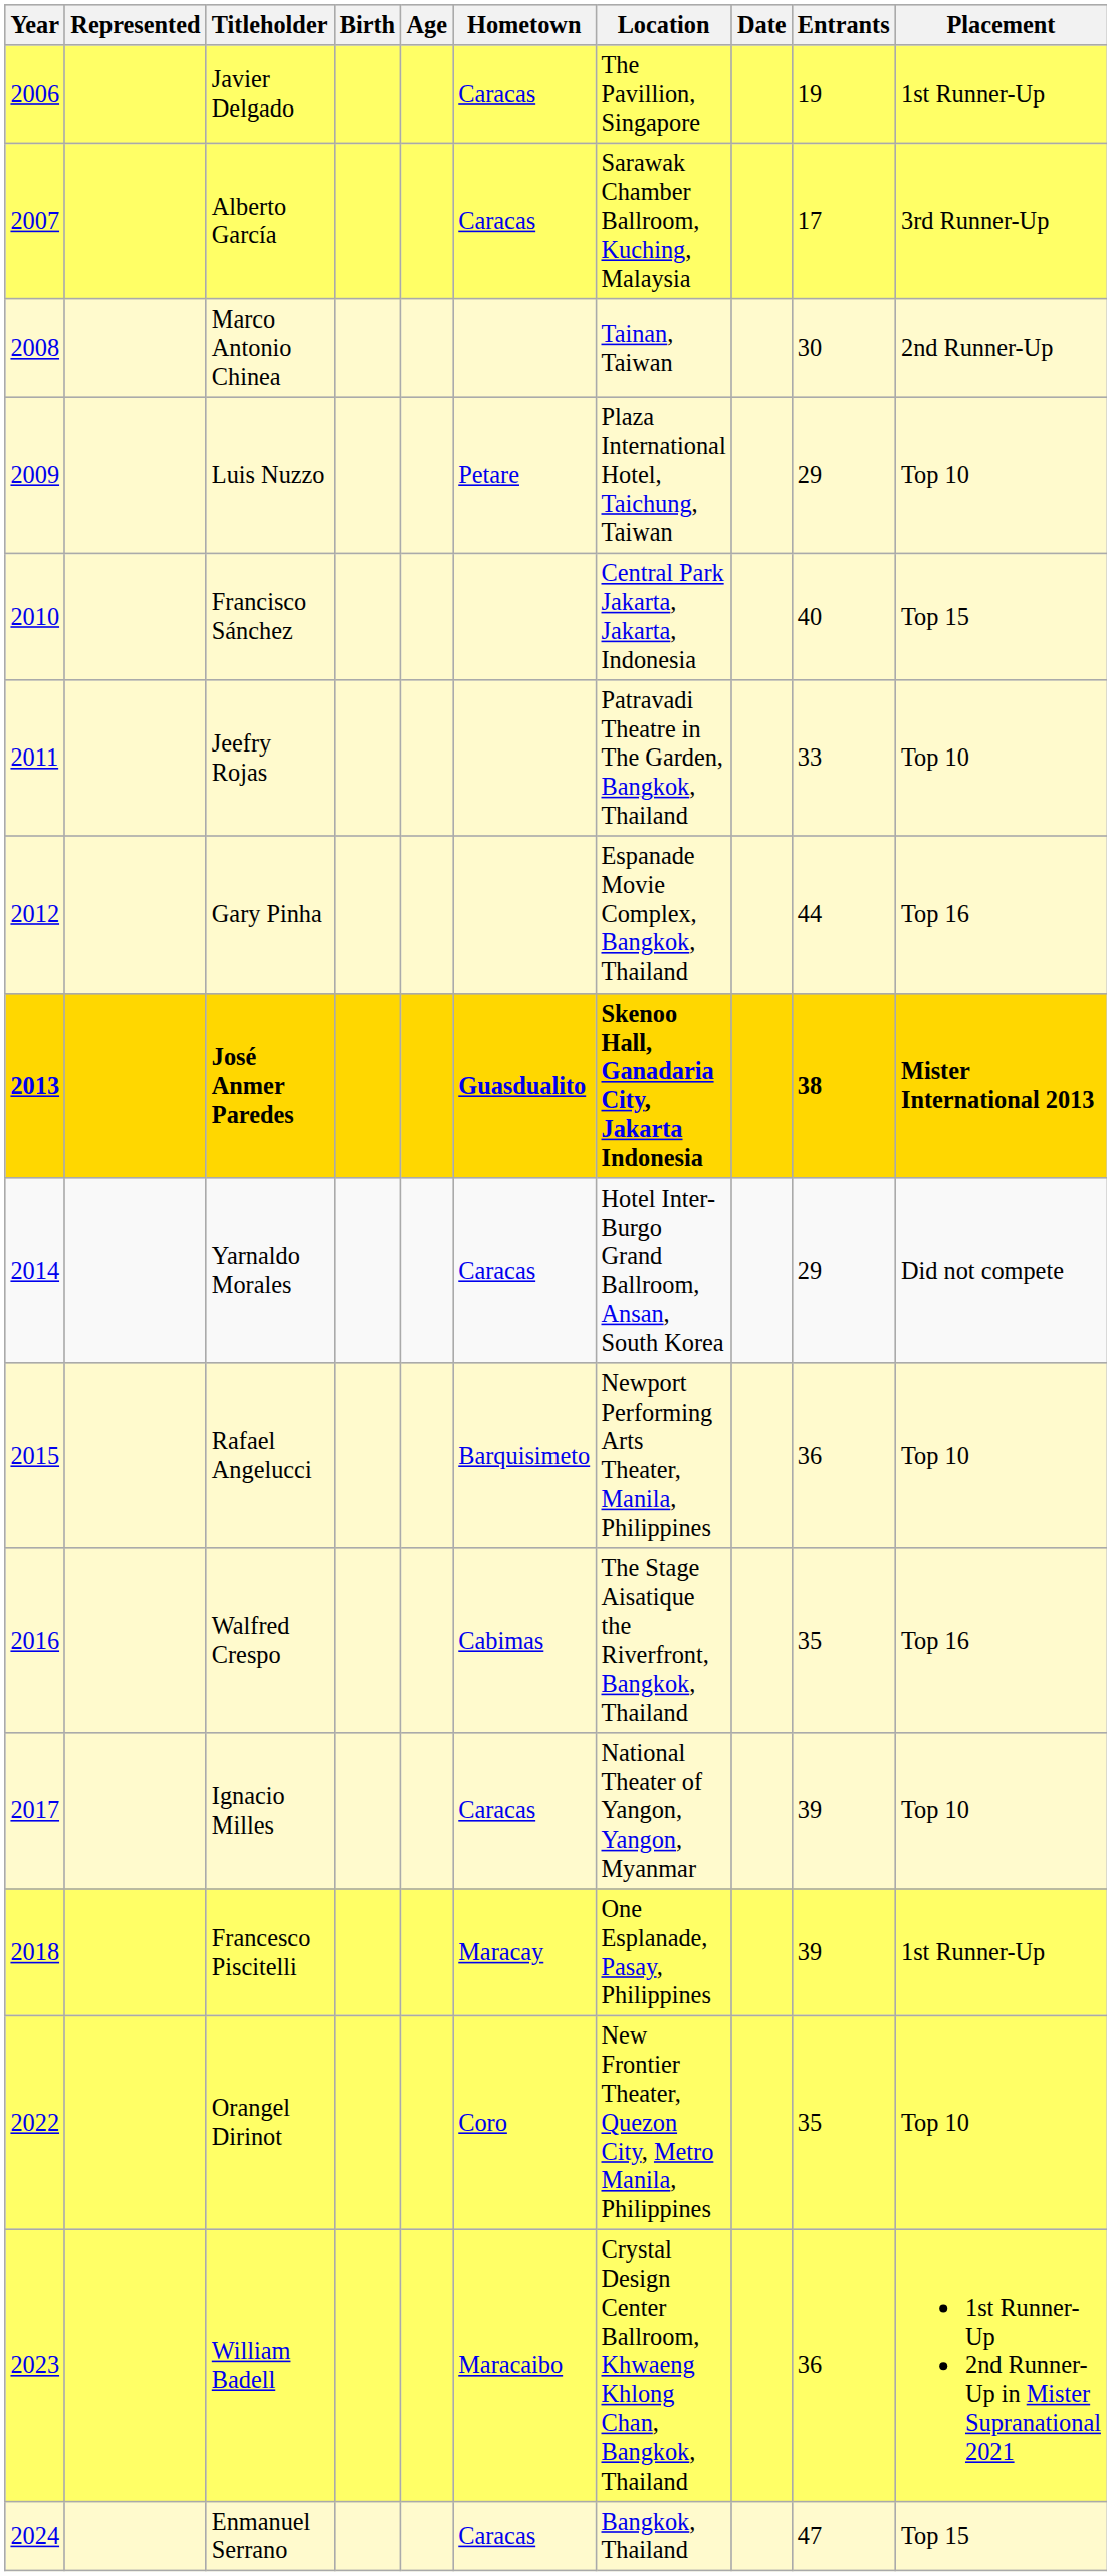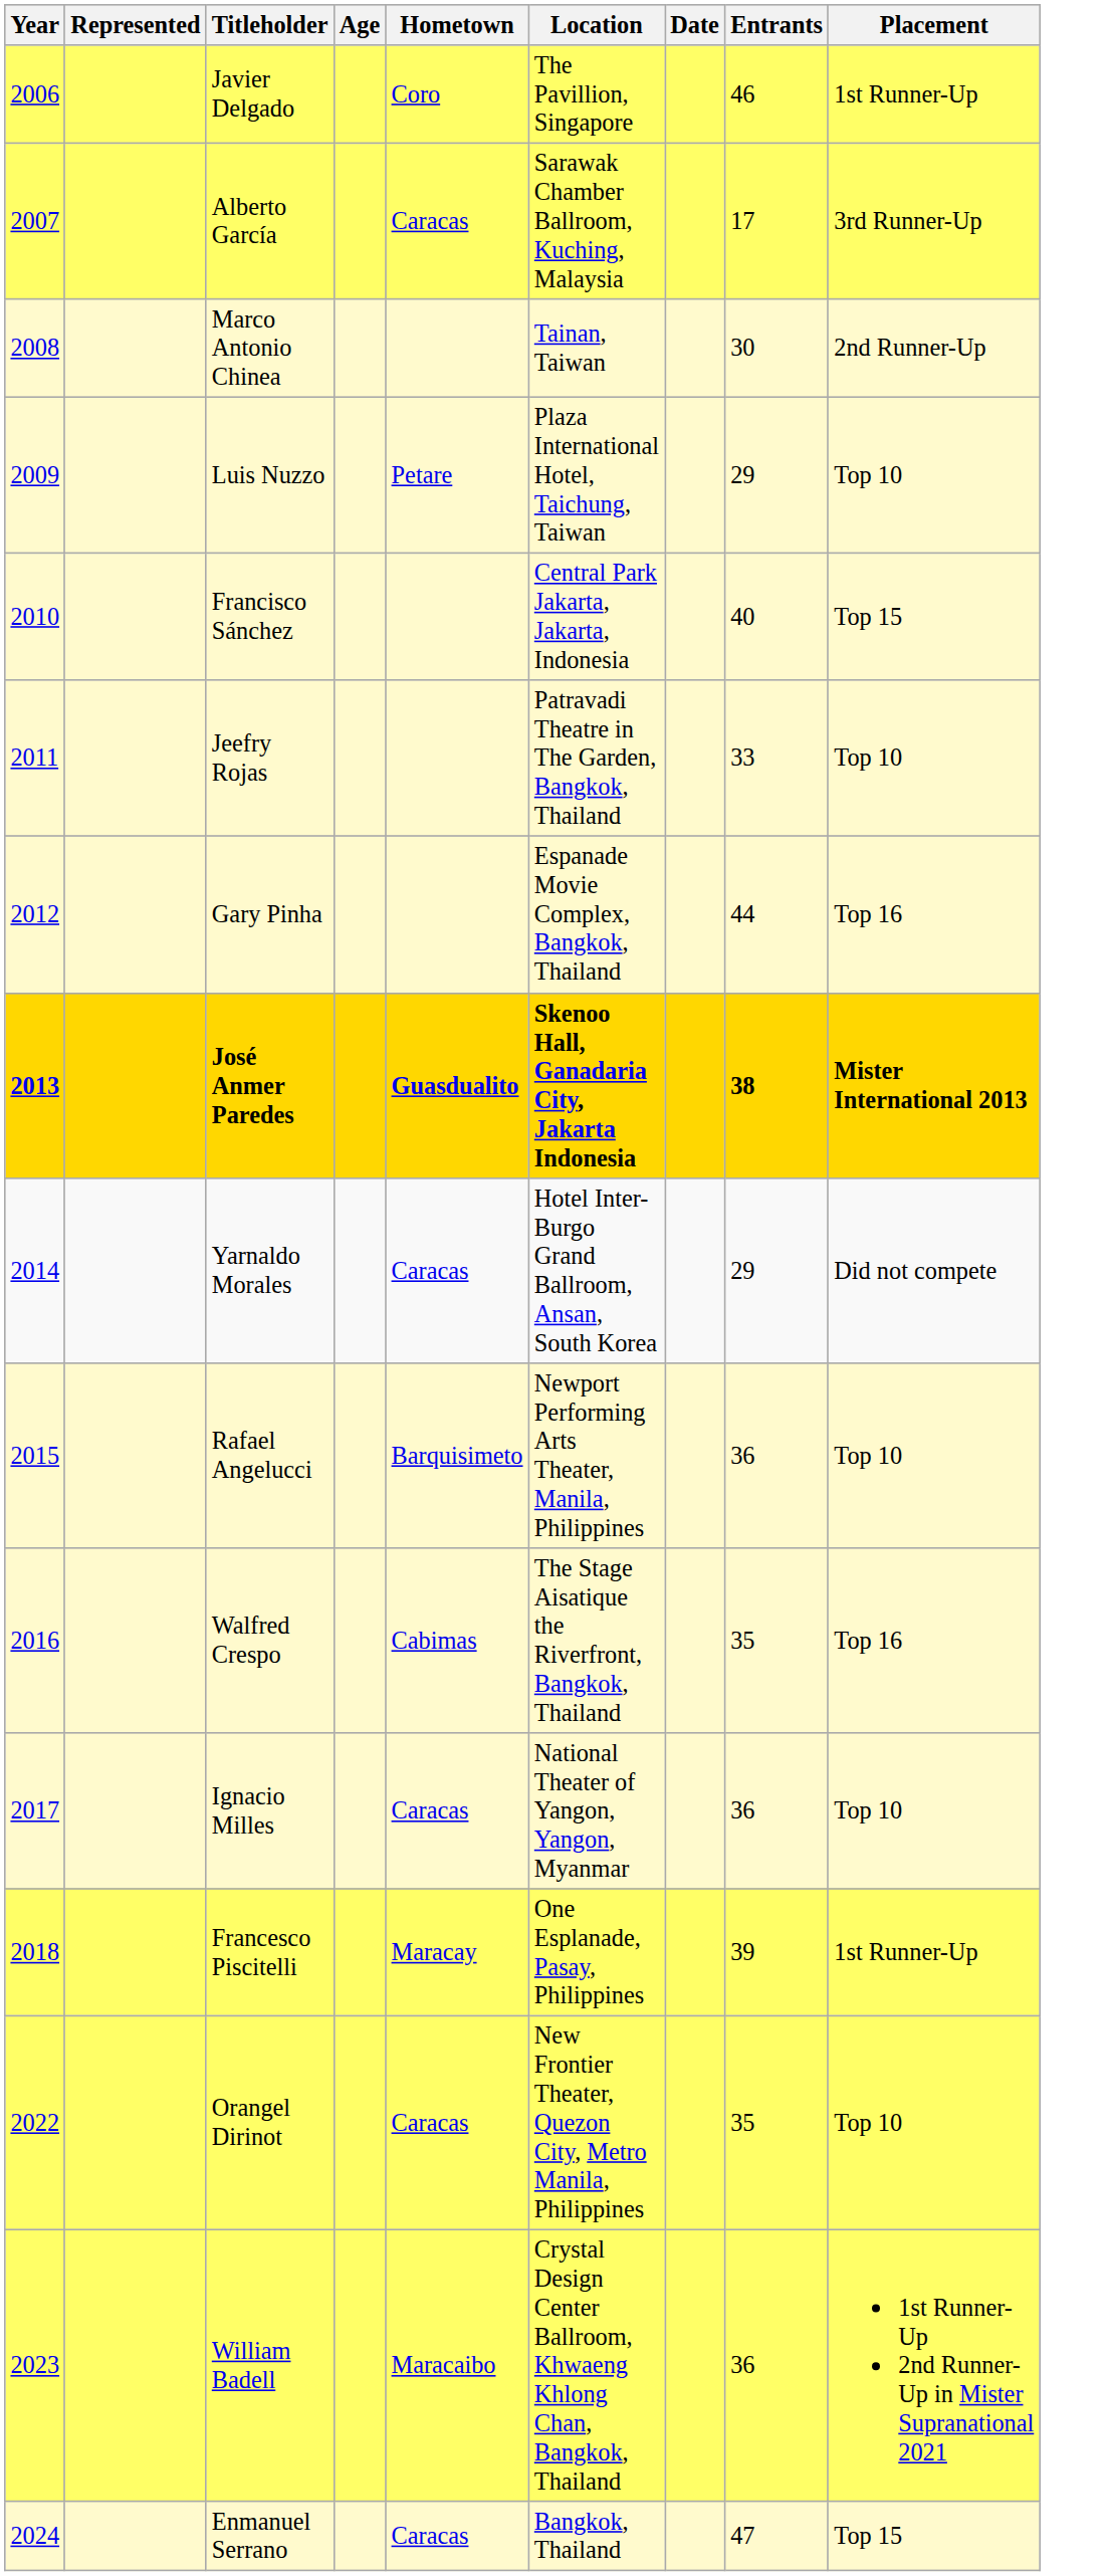 <table class="wikitable sortable" style="font-size: 95%;">
 <tr>
 <th>Year</th>
 <th>Represented</th>
 <th>Titleholder</th>
-<th>Birth</th>
 <th>Age</th>
 <th>Hometown</th>
 <th>Location</th>
 <th>Date</th>
 <th>Entrants</th>
 <th>Placement</th>
 </tr>
 <tr style="background: #FFFF66;">
 <td><a href='#'>2006</a></td>
 <td></td>
 <td>Javier Delgado</td>
 <td></td>
-<td></td>
-<td><a href='#'>Caracas</a></td>
+<td><a href='#'>Coro</a></td>
 <td>The Pavillion, Singapore</td>
 <td></td>
-<td>19</td>
+<td>46</td>
 <td>1st Runner-Up</td>
 </tr>
 <tr style="background: #FFFF66;">
 <td><a href='#'>2007</a></td>
 <td></td>
 <td>Alberto García</td>
-<td></td>
 <td></td>
 <td><a href='#'>Caracas</a></td>
 <td>Sarawak Chamber Ballroom, <a href='#'>Kuching</a>,  Malaysia</td>
 <td></td>
 <td>17</td>
 <td>3rd Runner-Up</td>
 </tr>
 <tr style="background: #FFFACD;">
 <td><a href='#'>2008</a></td>
 <td></td>
 <td>Marco Antonio Chinea</td>
 <td></td>
 <td></td>
-<td></td>
 <td><a href='#'>Tainan</a>, Taiwan</td>
 <td></td>
 <td>30</td>
 <td>2nd Runner-Up</td>
 </tr>
 <tr style="background: #FFFACD;">
 <td><a href='#'>2009</a></td>
 <td></td>
 <td>Luis Nuzzo</td>
-<td></td>
 <td></td>
 <td><a href='#'>Petare</a></td>
 <td>Plaza International Hotel, <a href='#'>Taichung</a>, Taiwan</td>
 <td></td>
 <td>29</td>
 <td>Top 10</td>
 </tr>
 <tr style="background: #FFFACD;">
 <td><a href='#'>2010</a></td>
 <td></td>
 <td>Francisco Sánchez</td>
 <td></td>
 <td></td>
-<td></td>
 <td><a href='#'>Central Park Jakarta</a>, <a href='#'>Jakarta</a>, Indonesia</td>
 <td></td>
 <td>40</td>
 <td>Top 15</td>
 </tr>
 <tr style="background: #FFFACD;">
 <td><a href='#'>2011</a></td>
 <td></td>
 <td>Jeefry Rojas</td>
-<td></td>
 <td></td>
 <td></td>
 <td>Patravadi Theatre in The Garden, <a href='#'>Bangkok</a>, Thailand</td>
 <td></td>
 <td>33</td>
 <td>Top 10</td>
 </tr>
 <tr style="background: #FFFACD;">
 <td><a href='#'>2012</a></td>
 <td></td>
 <td>Gary Pinha</td>
 <td></td>
 <td></td>
-<td></td>
 <td>Espanade Movie Complex, <a href='#'>Bangkok</a>, Thailand</td>
 <td></td>
 <td>44</td>
 <td>Top 16</td>
 </tr>
 <tr style="background-color:gold; font-weight: bold ">
 <td><a href='#'>2013</a></td>
 <td></td>
 <td>José Anmer Paredes</td>
-<td></td>
 <td></td>
 <td><a href='#'>Guasdualito</a></td>
 <td>Skenoo Hall, <a href='#'>Ganadaria City</a>, <a href='#'>Jakarta</a> Indonesia</td>
 <td></td>
 <td>38</td>
 <td>Mister International 2013</td>
 </tr>
 <tr>
 <td><a href='#'>2014</a></td>
 <td></td>
 <td>Yarnaldo Morales</td>
 <td></td>
-<td></td>
 <td><a href='#'>Caracas</a></td>
 <td>Hotel Inter-Burgo Grand Ballroom, <a href='#'>Ansan</a>, South Korea</td>
 <td></td>
 <td>29</td>
 <td>Did not compete</td>
 </tr>
 <tr style="background: #FFFACD;">
 <td><a href='#'>2015</a></td>
 <td></td>
 <td>Rafael Angelucci</td>
-<td></td>
 <td></td>
 <td><a href='#'>Barquisimeto</a></td>
 <td>Newport Performing Arts Theater, <a href='#'>Manila</a>, Philippines</td>
 <td></td>
 <td>36</td>
 <td>Top 10</td>
 </tr>
 <tr style="background: #FFFACD;">
 <td><a href='#'>2016</a></td>
 <td></td>
 <td>Walfred Crespo</td>
 <td></td>
-<td></td>
 <td><a href='#'>Cabimas</a></td>
 <td>The Stage Aisatique the Riverfront, <a href='#'>Bangkok</a>, Thailand</td>
 <td></td>
 <td>35</td>
 <td>Top 16</td>
 </tr>
 <tr style="background: #FFFACD;">
 <td><a href='#'>2017</a></td>
 <td></td>
 <td>Ignacio Milles</td>
 <td></td>
-<td></td>
 <td><a href='#'>Caracas</a></td>
 <td>National Theater of Yangon, <a href='#'>Yangon</a>, Myanmar</td>
 <td></td>
-<td>39</td>
+<td>36</td>
 <td>Top 10</td>
 </tr>
 <tr style="background: #FFFF66;">
 <td><a href='#'>2018</a></td>
 <td></td>
 <td>Francesco Piscitelli</td>
-<td></td>
 <td></td>
 <td><a href='#'>Maracay</a></td>
 <td>One Esplanade, <a href='#'>Pasay</a>, Philippines</td>
 <td></td>
 <td>39</td>
 <td>1st Runner-Up</td>
 </tr>
 <tr style="background: #FFFF66;">
 <td><a href='#'>2022</a></td>
 <td></td>
 <td>Orangel Dirinot</td>
 <td></td>
-<td></td>
-<td><a href='#'>Coro</a></td>
+<td><a href='#'>Caracas</a></td>
 <td>New Frontier Theater, <a href='#'>Quezon City</a>, <a href='#'>Metro Manila</a>, Philippines</td>
 <td></td>
 <td>35</td>
 <td>Top 10</td>
 </tr>
 <tr style="background: #FFFF66;">
 <td><a href='#'>2023</a></td>
 <td></td>
 <td><a href='#'>William Badell</a></td>
-<td></td>
 <td></td>
 <td><a href='#'>Maracaibo</a></td>
 <td>Crystal Design Center Ballroom, <a href='#'>Khwaeng Khlong Chan</a>, <a href='#'>Bangkok</a>, Thailand</td>
 <td></td>
 <td>36</td>
 <td><br><ul><li>1st Runner-Up</li><li>2nd Runner-Up in <a href='#'>Mister Supranational 2021</a></li></ul></td>
 </tr>
 <tr style="background: #FFFACD;">
 <td><a href='#'>2024</a></td>
 <td></td>
 <td>Enmanuel Serrano</td>
 <td></td>
-<td></td>
 <td><a href='#'>Caracas</a></td>
 <td><a href='#'>Bangkok</a>, Thailand</td>
 <td></td>
 <td>47</td>
 <td>Top 15</td>
 </tr>
 </table>
